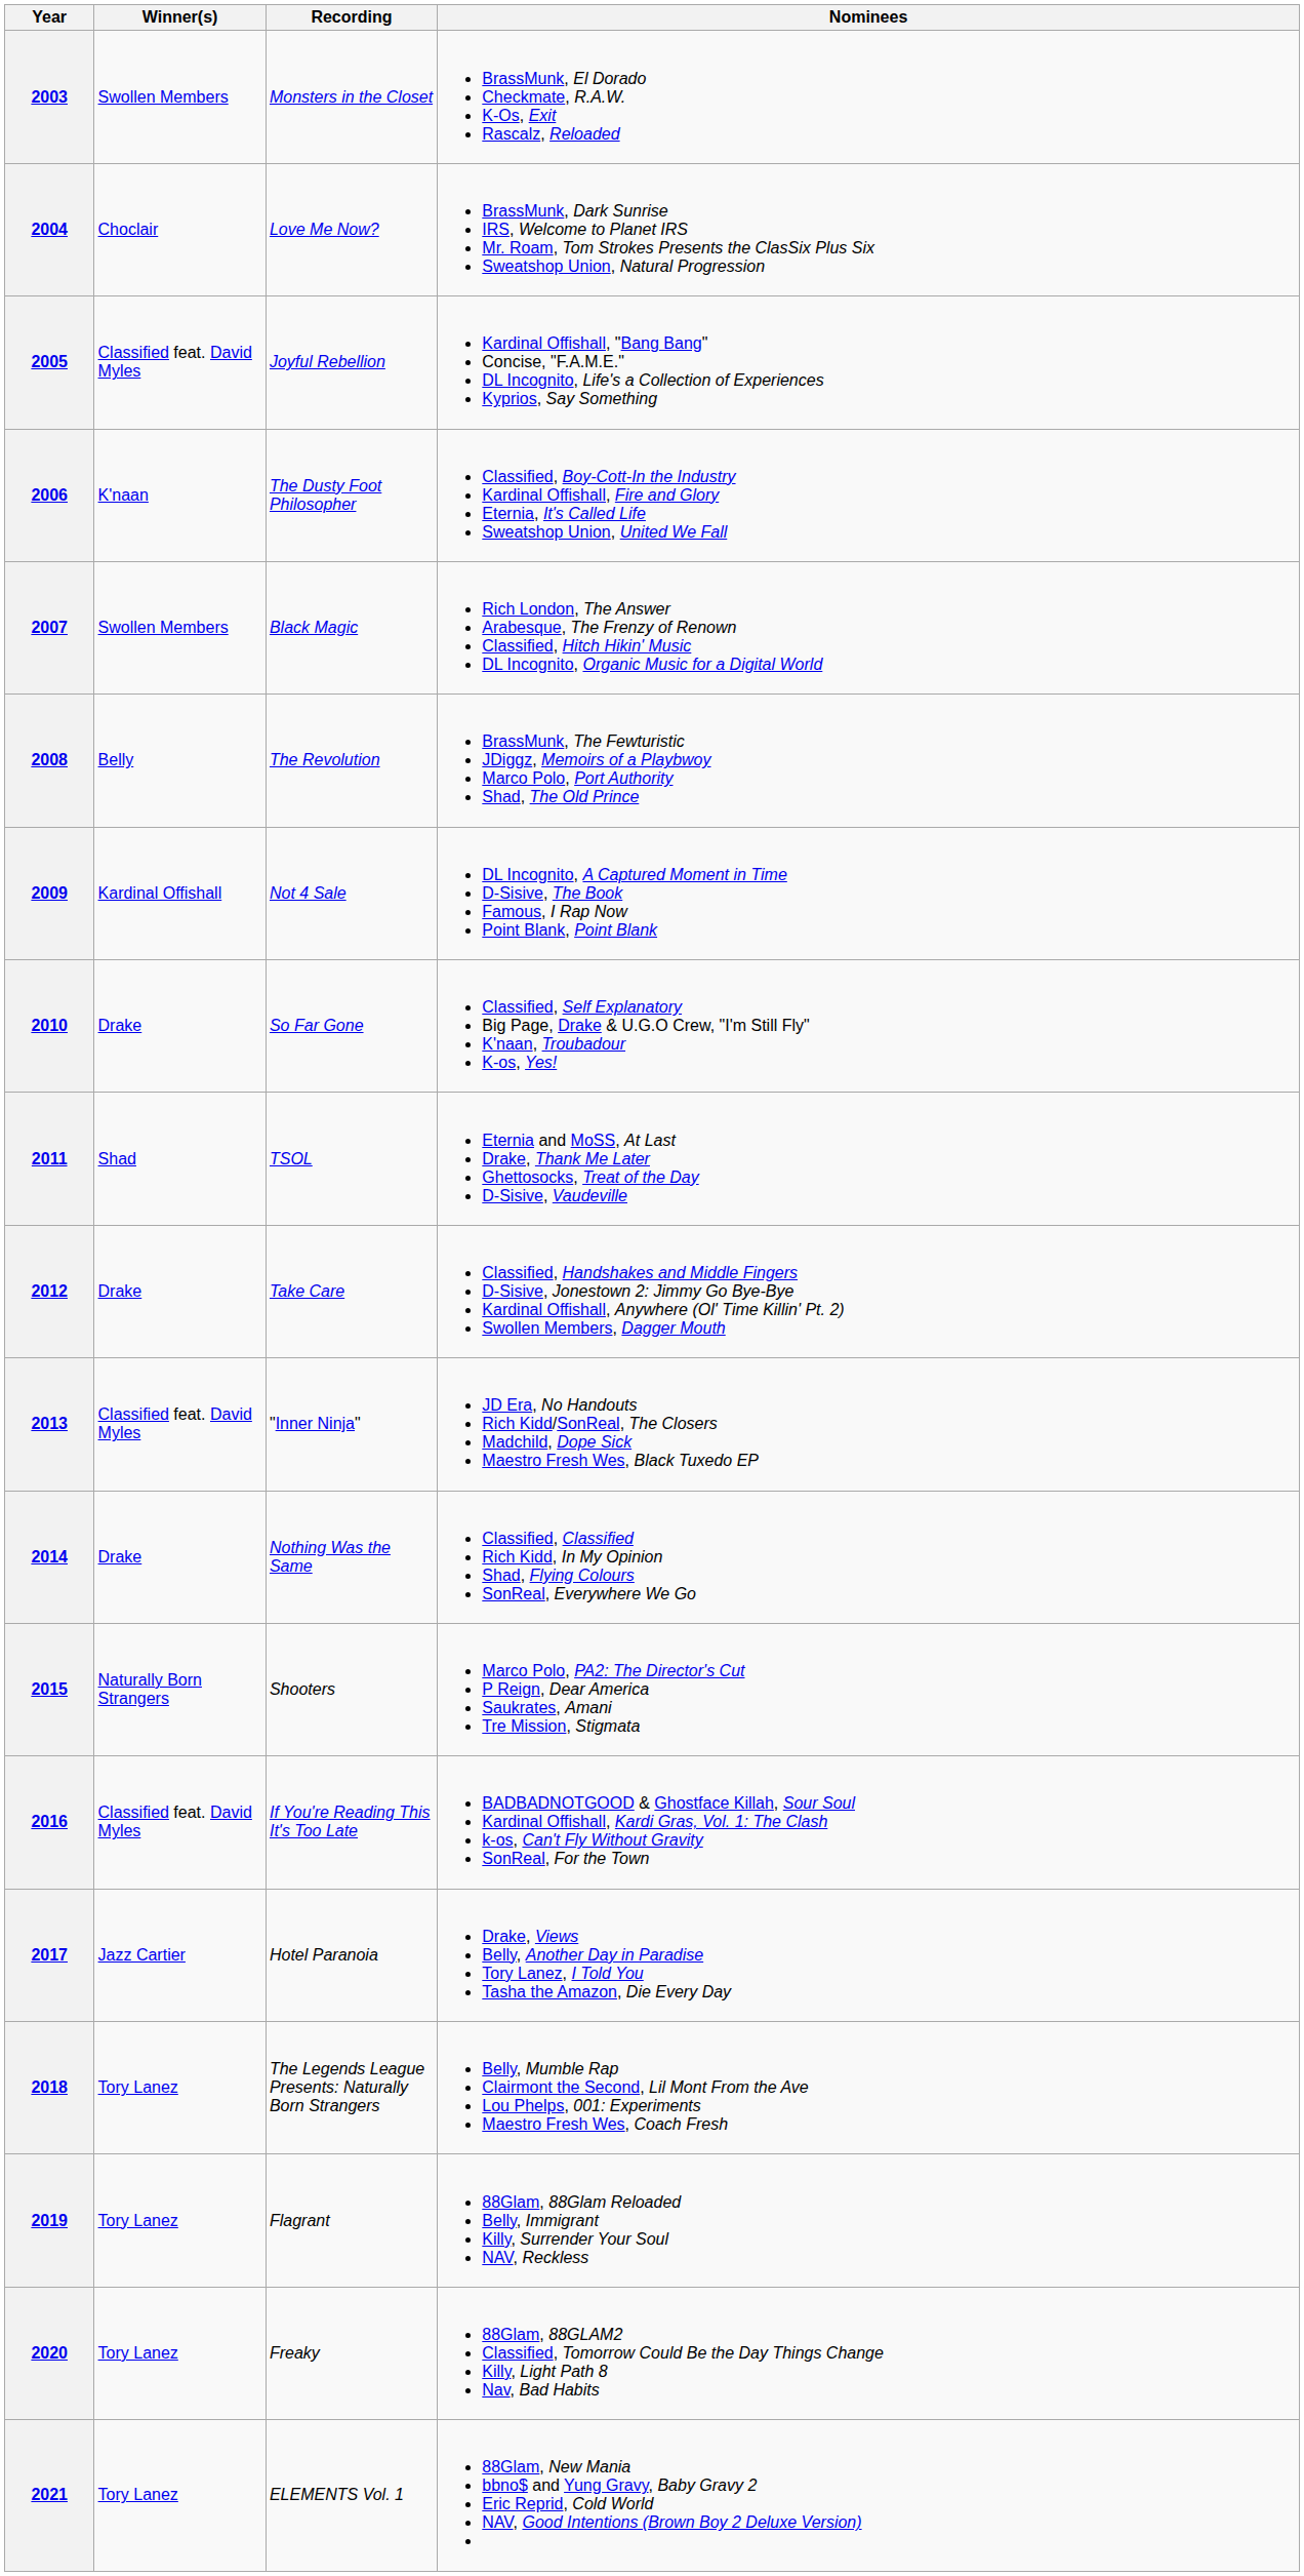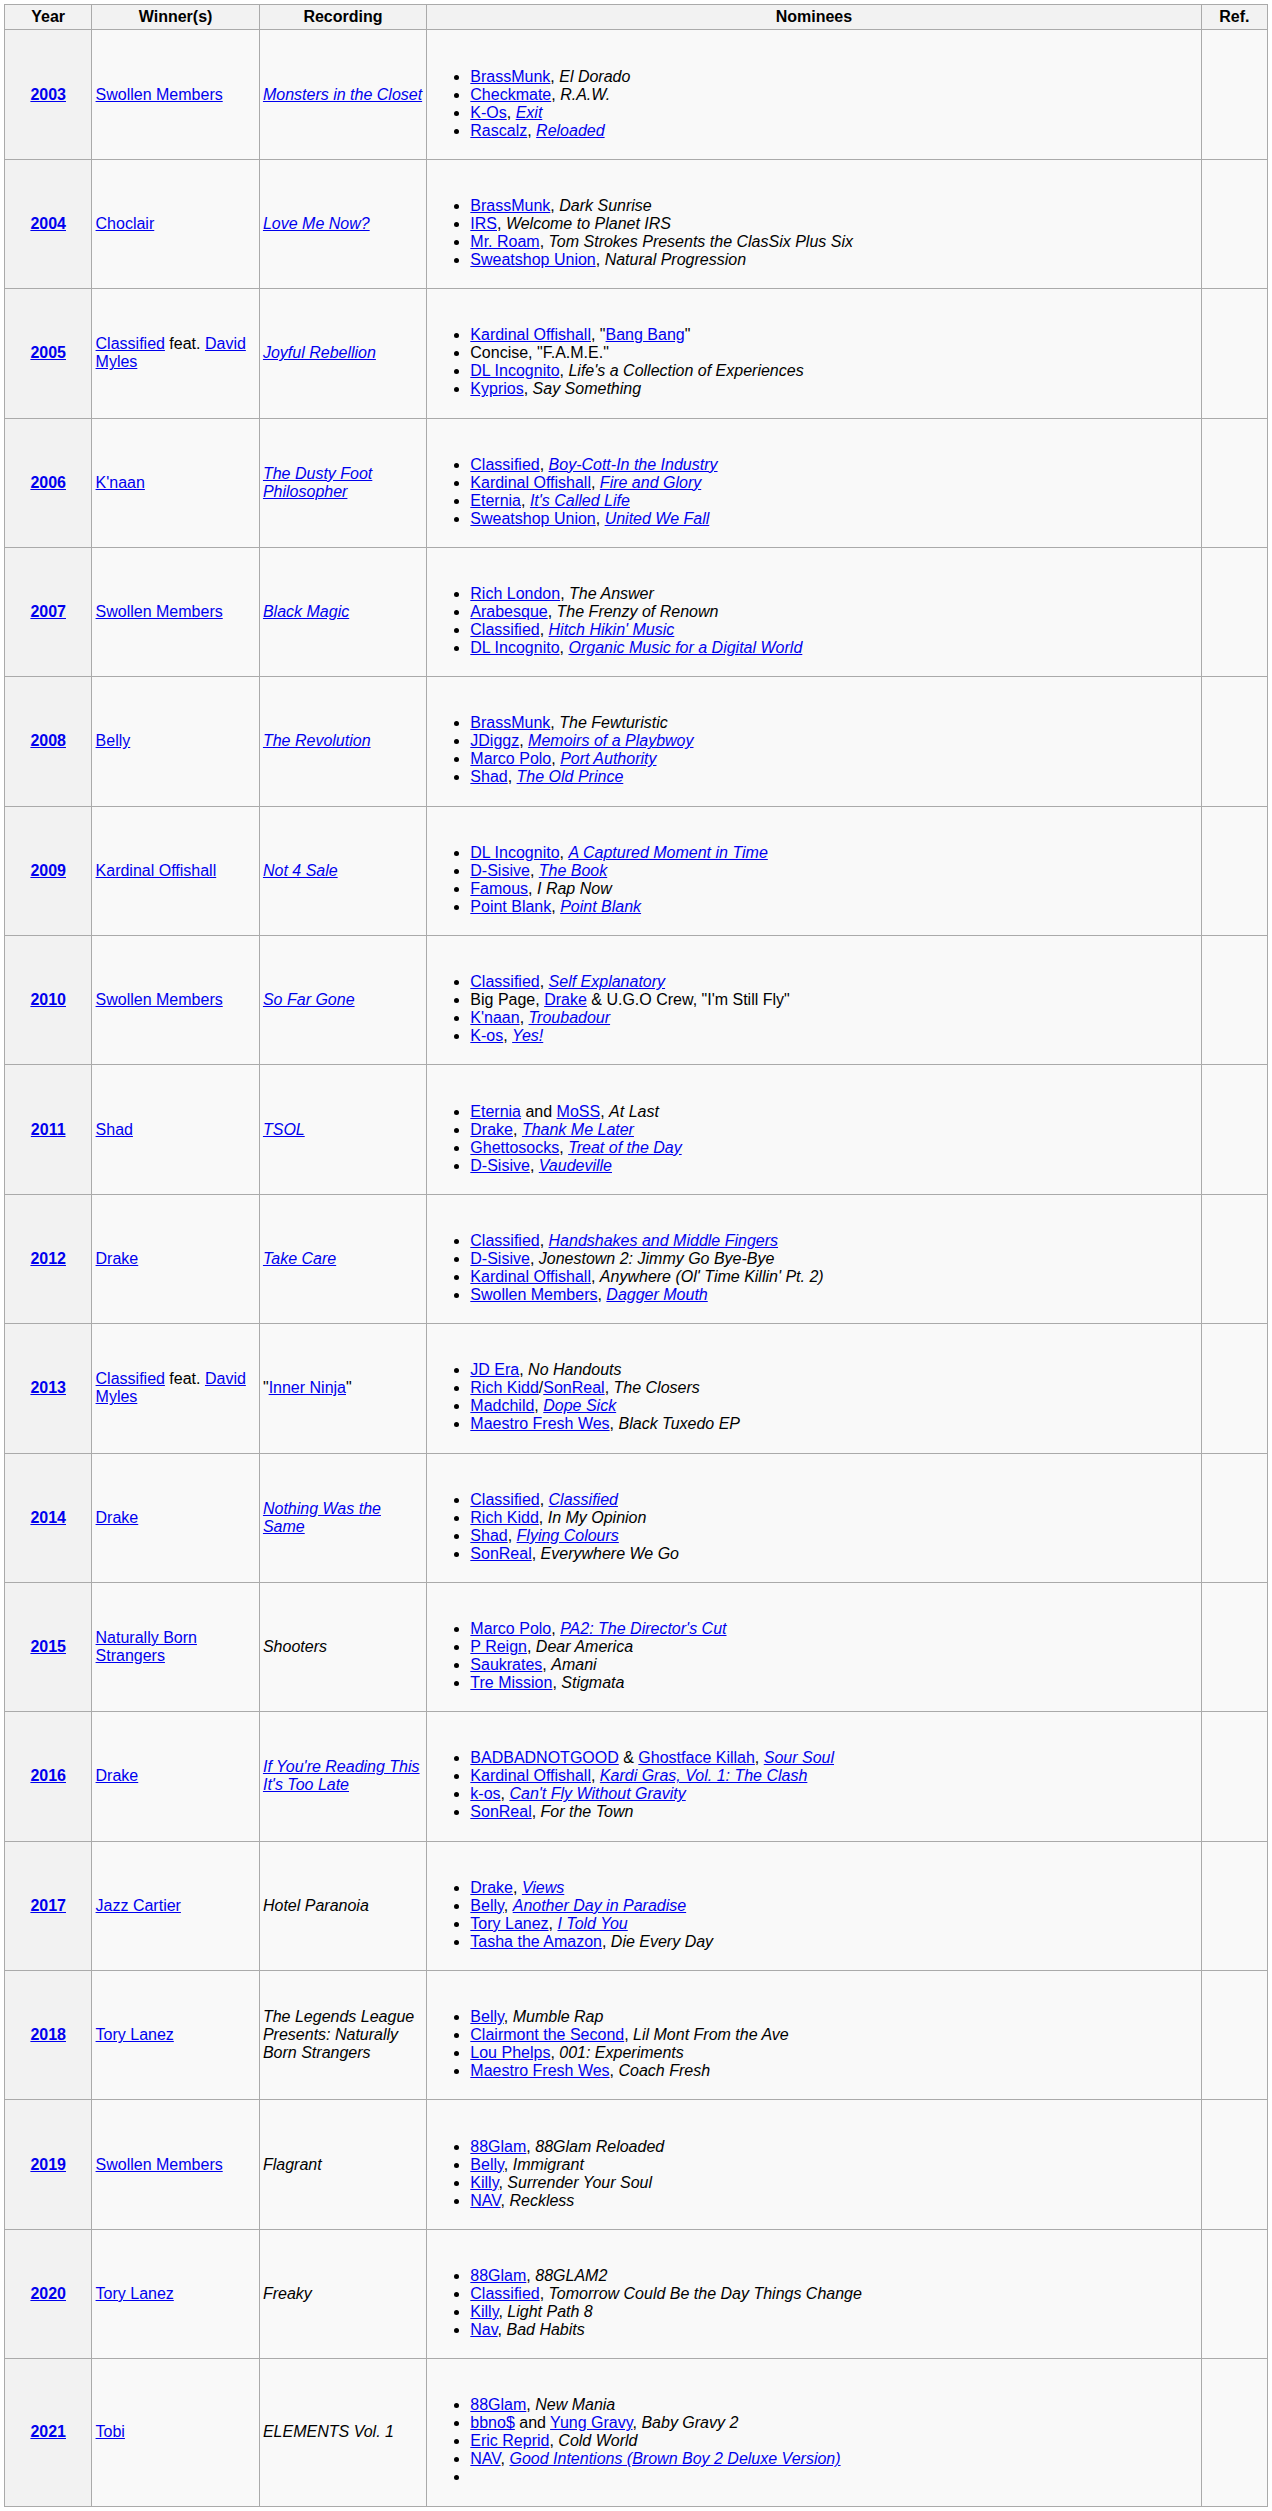 <table class="wikitable sortable" width="100%">
 <tr>
 <th scope="col" style="width:5em;">Year</th>
 <th scope="col" style="width:10em;">Winner(s)</th>
 <th scope="col" style="width:10em;">Recording</th>
 <th scope="col" class="unsortable">Nominees</th>
+<th scope="col" class="unsortable">Ref.</th>
 </tr>
 <tr>
 <th scope="row"><a href='#'>2003</a></th>
 <td><a href='#'>Swollen Members</a></td>
 <td><em><a href='#'>Monsters in the Closet</a></em></td>
 <td><br><ul><li><a href='#'>BrassMunk</a>, <em>El Dorado</em></li><li><a href='#'>Checkmate</a>, <em>R.A.W.</em></li><li><a href='#'>K-Os</a>, <em><a href='#'>Exit</a></em></li><li><a href='#'>Rascalz</a>, <em><a href='#'>Reloaded</a></em></li></ul></td>
+<td></td>
 </tr>
 <tr>
 <th scope="row"><a href='#'>2004</a></th>
 <td><a href='#'>Choclair</a></td>
 <td><em><a href='#'>Love Me Now?</a></em></td>
 <td><br><ul><li><a href='#'>BrassMunk</a>, <em>Dark Sunrise</em></li><li><a href='#'>IRS</a>, <em>Welcome to Planet IRS</em></li><li><a href='#'>Mr. Roam</a>, <em>Tom Strokes Presents the ClasSix Plus Six</em></li><li><a href='#'>Sweatshop Union</a>, <em>Natural Progression</em></li></ul></td>
+<td></td>
 </tr>
 <tr>
 <th scope="row"><a href='#'>2005</a></th>
 <td><a href='#'>Classified</a> feat. <a href='#'>David Myles</a></td>
 <td><em><a href='#'>Joyful Rebellion</a></em></td>
 <td><br><ul><li><a href='#'>Kardinal Offishall</a>, "<a href='#'>Bang Bang</a>"</li><li>Concise, "F.A.M.E."</li><li><a href='#'>DL Incognito</a>, <em>Life's a Collection of Experiences</em></li><li><a href='#'>Kyprios</a>, <em>Say Something</em></li></ul></td>
+<td></td>
 </tr>
 <tr>
 <th scope="row"><a href='#'>2006</a></th>
 <td><a href='#'>K'naan</a></td>
 <td><em><a href='#'>The Dusty Foot Philosopher</a></em></td>
 <td><br><ul><li><a href='#'>Classified</a>, <em><a href='#'>Boy-Cott-In the Industry</a></em></li><li><a href='#'>Kardinal Offishall</a>, <em><a href='#'>Fire and Glory</a></em></li><li><a href='#'>Eternia</a>, <em><a href='#'>It's Called Life</a></em></li><li><a href='#'>Sweatshop Union</a>, <em><a href='#'>United We Fall</a></em></li></ul></td>
+<td></td>
 </tr>
 <tr>
 <th scope="row"><a href='#'>2007</a></th>
 <td><a href='#'>Swollen Members</a></td>
 <td><em><a href='#'>Black Magic</a></em></td>
 <td><br><ul><li><a href='#'>Rich London</a>, <em>The Answer</em></li><li><a href='#'>Arabesque</a>, <em>The Frenzy of Renown</em></li><li><a href='#'>Classified</a>, <em><a href='#'>Hitch Hikin' Music</a></em></li><li><a href='#'>DL Incognito</a>, <em><a href='#'>Organic Music for a Digital World</a></em></li></ul></td>
+<td></td>
 </tr>
 <tr>
 <th scope="row"><a href='#'>2008</a></th>
 <td><a href='#'>Belly</a></td>
 <td><em><a href='#'>The Revolution</a></em></td>
 <td><br><ul><li><a href='#'>BrassMunk</a>, <em>The Fewturistic</em></li><li><a href='#'>JDiggz</a>, <em><a href='#'>Memoirs of a Playbwoy</a></em></li><li><a href='#'>Marco Polo</a>, <em><a href='#'>Port Authority</a></em></li><li><a href='#'>Shad</a>, <em><a href='#'>The Old Prince</a></em></li></ul></td>
+<td></td>
 </tr>
 <tr>
 <th scope="row"><a href='#'>2009</a></th>
 <td><a href='#'>Kardinal Offishall</a></td>
 <td><em><a href='#'>Not 4 Sale</a></em></td>
 <td><br><ul><li><a href='#'>DL Incognito</a>, <em><a href='#'>A Captured Moment in Time</a></em></li><li><a href='#'>D-Sisive</a>, <em><a href='#'>The Book</a></em></li><li><a href='#'>Famous</a>, <em>I Rap Now</em></li><li><a href='#'>Point Blank</a>, <em><a href='#'>Point Blank</a></em></li></ul></td>
+<td></td>
 </tr>
 <tr>
 <th scope="row"><a href='#'>2010</a></th>
-<td><a href='#'>Drake</a></td>
+<td><a href='#'>Swollen Members</a></td>
 <td><em><a href='#'>So Far Gone</a></em></td>
 <td><br><ul><li><a href='#'>Classified</a>, <em><a href='#'>Self Explanatory</a></em></li><li>Big Page, <a href='#'>Drake</a> & U.G.O Crew, "I'm Still Fly"</li><li><a href='#'>K'naan</a>, <em><a href='#'>Troubadour</a></em></li><li><a href='#'>K-os</a>, <em><a href='#'>Yes!</a></em></li></ul></td>
+<td></td>
 </tr>
 <tr>
 <th scope="row"><a href='#'>2011</a></th>
 <td><a href='#'>Shad</a></td>
 <td><em><a href='#'>TSOL</a></em></td>
 <td><br><ul><li><a href='#'>Eternia</a> and <a href='#'>MoSS</a>, <em>At Last</em></li><li><a href='#'>Drake</a>, <em><a href='#'>Thank Me Later</a></em></li><li><a href='#'>Ghettosocks</a>, <em><a href='#'>Treat of the Day</a></em></li><li><a href='#'>D-Sisive</a>, <em><a href='#'>Vaudeville</a></em></li></ul></td>
+<td></td>
 </tr>
 <tr>
 <th scope="row"><a href='#'>2012</a></th>
 <td><a href='#'>Drake</a></td>
 <td><em><a href='#'>Take Care</a></em></td>
 <td><br><ul><li><a href='#'>Classified</a>, <em><a href='#'>Handshakes and Middle Fingers</a></em></li><li><a href='#'>D-Sisive</a>, <em>Jonestown 2: Jimmy Go Bye-Bye</em></li><li><a href='#'>Kardinal Offishall</a>, <em>Anywhere (Ol' Time Killin' Pt. 2)</em></li><li><a href='#'>Swollen Members</a>, <em><a href='#'>Dagger Mouth</a></em></li></ul></td>
+<td></td>
 </tr>
 <tr>
 <th scope="row"><a href='#'>2013</a></th>
 <td><a href='#'>Classified</a> feat. <a href='#'>David Myles</a></td>
 <td>"<a href='#'>Inner Ninja</a>"</td>
 <td><br><ul><li><a href='#'>JD Era</a>, <em>No Handouts</em></li><li><a href='#'>Rich Kidd</a>/<a href='#'>SonReal</a>, <em>The Closers</em></li><li><a href='#'>Madchild</a>, <em><a href='#'>Dope Sick</a></em></li><li><a href='#'>Maestro Fresh Wes</a>, <em>Black Tuxedo EP</em></li></ul></td>
+<td></td>
 </tr>
 <tr>
 <th scope="row"><a href='#'>2014</a></th>
 <td><a href='#'>Drake</a></td>
 <td><em><a href='#'>Nothing Was the Same</a></em></td>
 <td><br><ul><li><a href='#'>Classified</a>, <em><a href='#'>Classified</a></em></li><li><a href='#'>Rich Kidd</a>, <em>In My Opinion</em></li><li><a href='#'>Shad</a>, <em><a href='#'>Flying Colours</a></em></li><li><a href='#'>SonReal</a>, <em>Everywhere We Go</em></li></ul></td>
+<td></td>
 </tr>
 <tr>
 <th scope="row"><a href='#'>2015</a></th>
 <td><a href='#'>Naturally Born Strangers</a></td>
 <td><em>Shooters</em></td>
 <td><br><ul><li><a href='#'>Marco Polo</a>, <em><a href='#'>PA2: The Director's Cut</a></em></li><li><a href='#'>P Reign</a>, <em>Dear America</em></li><li><a href='#'>Saukrates</a>, <em>Amani</em></li><li><a href='#'>Tre Mission</a>, <em>Stigmata</em></li></ul></td>
+<td></td>
 </tr>
 <tr>
 <th scope="row"><a href='#'>2016</a></th>
-<td><a href='#'>Classified</a> feat. <a href='#'>David Myles</a></td>
+<td><a href='#'>Drake</a></td>
 <td><em><a href='#'>If You're Reading This It's Too Late</a></em></td>
 <td><br><ul><li><a href='#'>BADBADNOTGOOD</a> & <a href='#'>Ghostface Killah</a>, <em><a href='#'>Sour Soul</a></em></li><li><a href='#'>Kardinal Offishall</a>, <em><a href='#'>Kardi Gras, Vol. 1: The Clash</a></em></li><li><a href='#'>k-os</a>, <em><a href='#'>Can't Fly Without Gravity</a></em></li><li><a href='#'>SonReal</a>, <em>For the Town</em></li></ul></td>
+<td></td>
 </tr>
 <tr>
 <th scope="row"><a href='#'>2017</a></th>
 <td><a href='#'>Jazz Cartier</a></td>
 <td><em>Hotel Paranoia</em></td>
 <td><br><ul><li><a href='#'>Drake</a>, <em><a href='#'>Views</a></em></li><li><a href='#'>Belly</a>, <em><a href='#'>Another Day in Paradise</a></em></li><li><a href='#'>Tory Lanez</a>, <em><a href='#'>I Told You</a></em></li><li><a href='#'>Tasha the Amazon</a>, <em>Die Every Day</em></li></ul></td>
+<td></td>
 </tr>
 <tr>
 <th scope="row"><a href='#'>2018</a></th>
 <td><a href='#'>Tory Lanez</a></td>
 <td><em>The Legends League Presents: Naturally Born Strangers</em></td>
 <td><br><ul><li><a href='#'>Belly</a>, <em>Mumble Rap</em></li><li><a href='#'>Clairmont the Second</a>, <em>Lil Mont From the Ave</em></li><li><a href='#'>Lou Phelps</a>, <em>001: Experiments</em></li><li><a href='#'>Maestro Fresh Wes</a>, <em>Coach Fresh</em></li></ul></td>
+<td></td>
 </tr>
 <tr>
 <th scope="row"><a href='#'>2019</a></th>
-<td><a href='#'>Tory Lanez</a></td>
+<td><a href='#'>Swollen Members</a></td>
 <td><em>Flagrant</em></td>
 <td><br><ul><li><a href='#'>88Glam</a>, <em>88Glam Reloaded</em></li><li><a href='#'>Belly</a>, <em>Immigrant</em></li><li><a href='#'>Killy</a>, <em>Surrender Your Soul</em></li><li><a href='#'>NAV</a>, <em>Reckless</em></li></ul></td>
+<td></td>
 </tr>
 <tr>
 <th style="text-align:center;" scope="row"><a href='#'>2020</a></th>
 <td><a href='#'>Tory Lanez</a></td>
 <td><em>Freaky</em></td>
 <td><br><ul><li><a href='#'>88Glam</a>, <em>88GLAM2</em></li><li><a href='#'>Classified</a>, <em>Tomorrow Could Be the Day Things Change</em></li><li><a href='#'>Killy</a>, <em>Light Path 8</em></li><li><a href='#'>Nav</a>, <em>Bad Habits</em></li></ul></td>
+<td></td>
 </tr>
 <tr>
 <th style="text-align:center;" scope="row"><a href='#'>2021</a></th>
-<td><a href='#'>Tory Lanez</a></td>
+<td><a href='#'>Tobi</a></td>
 <td><em>ELEMENTS Vol. 1</em></td>
 <td><br><ul><li><a href='#'>88Glam</a>, <em>New Mania</em></li><li><a href='#'>bbno$</a> and <a href='#'>Yung Gravy</a>, <em>Baby Gravy 2</em></li><li><a href='#'>Eric Reprid</a>, <em>Cold World</em></li><li><a href='#'>NAV</a>, <em><a href='#'>Good Intentions (Brown Boy 2 Deluxe Version)</a></em></li><li></li></ul></td>
+<td></td>
 </tr>
 </table>
